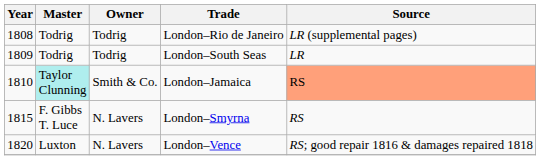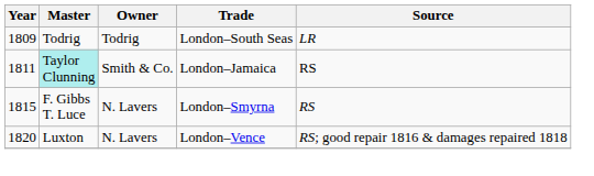 <table class="sortable wikitable">
 <tr>
 <th>Year</th>
 <th>Master</th>
 <th>Owner</th>
 <th>Trade</th>
 <th>Source</th>
 </tr>
 <tr>
-<td>1808</td>
-<td>Todrig</td>
-<td>Todrig</td>
-<td>London–Rio de Janeiro</td>
-<td><em>LR</em> (supplemental pages)</td>
-</tr>
-<tr>
 <td>1809</td>
 <td>Todrig</td>
 <td>Todrig</td>
 <td>London–South Seas</td>
 <td><em>LR</em></td>
 </tr>
 <tr>
-<td>1810</td>
+<td>1811</td>
 <td style="background: paleturquoise;">Taylor<br>Clunning</td>
 <td>Smith & Co.</td>
 <td>London–Jamaica</td>
-<td style="background: lightsalmon;">RS</td>
+<td>RS</td>
 </tr>
 <tr>
 <td>1815</td>
 <td>F. Gibbs<br>T. Luce</td>
 <td>N. Lavers</td>
 <td>London–<a href='#'>Smyrna</a></td>
 <td><em>RS</em></td>
 </tr>
 <tr>
 <td>1820</td>
 <td>Luxton</td>
 <td>N. Lavers</td>
 <td>London–<a href='#'>Vence</a></td>
 <td><em>RS</em>; good repair 1816 & damages repaired 1818</td>
 </tr>
 <tr>
 </tr>
 </table>
